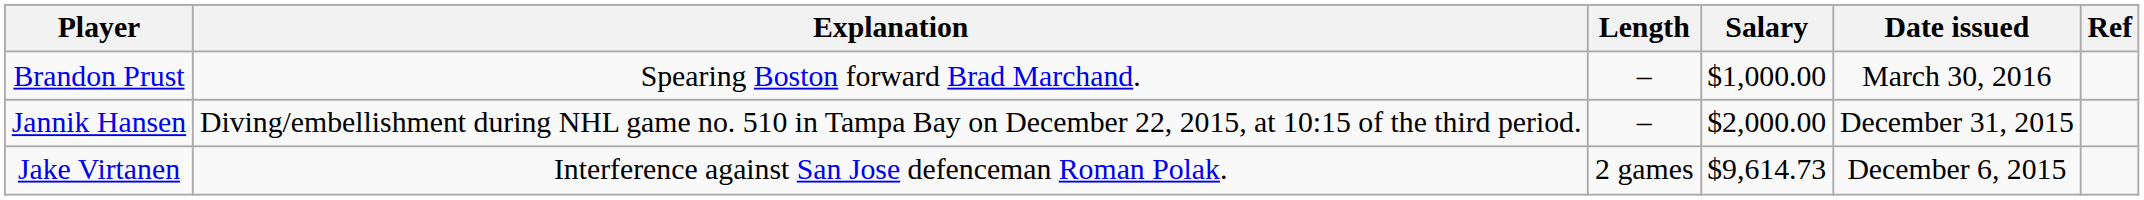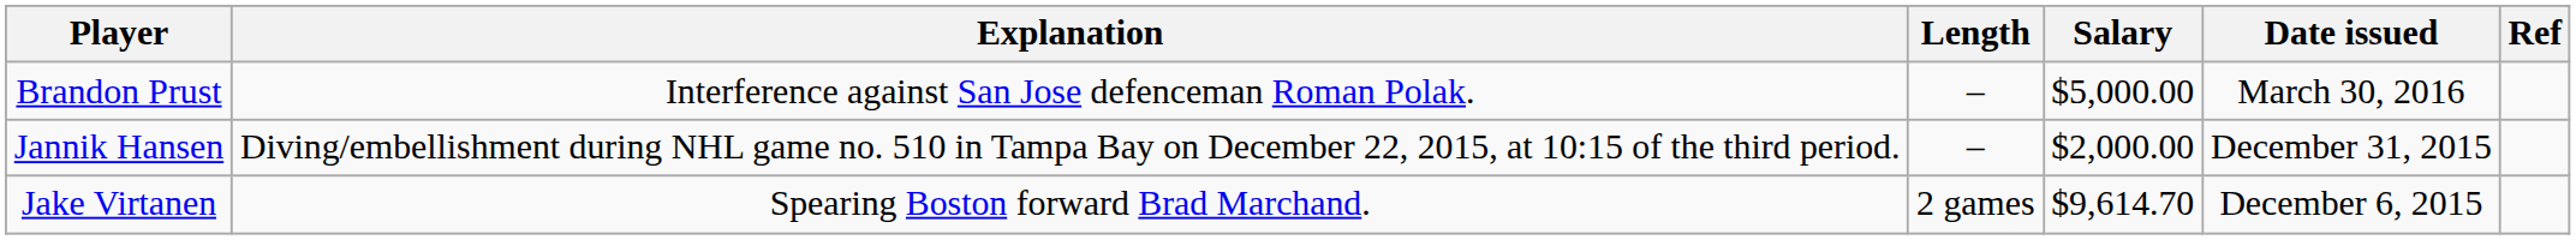 <table class="wikitable" style="text-align:center;">
 <tr>
 <th>Player</th>
 <th>Explanation</th>
 <th>Length</th>
 <th>Salary</th>
 <th>Date issued</th>
 <th>Ref</th>
 </tr>
 <tr>
 <td><a href='#'>Brandon Prust</a></td>
-<td>Spearing <a href='#'>Boston</a> forward <a href='#'>Brad Marchand</a>.</td>
+<td>Interference against <a href='#'>San Jose</a> defenceman <a href='#'>Roman Polak</a>.</td>
 <td>–</td>
-<td>$1,000.00</td>
+<td>$5,000.00</td>
 <td>March 30, 2016</td>
 <td></td>
 </tr>
 <tr>
 <td><a href='#'>Jannik Hansen</a></td>
 <td>Diving/embellishment during NHL game no. 510 in Tampa Bay on December 22, 2015, at 10:15 of the third period.</td>
 <td>–</td>
 <td>$2,000.00</td>
 <td>December 31, 2015</td>
 <td></td>
 </tr>
 <tr>
 <td><a href='#'>Jake Virtanen</a></td>
-<td>Interference against <a href='#'>San Jose</a> defenceman <a href='#'>Roman Polak</a>.</td>
+<td>Spearing <a href='#'>Boston</a> forward <a href='#'>Brad Marchand</a>.</td>
 <td>2 games</td>
-<td>$9,614.73</td>
+<td>$9,614.70</td>
 <td>December 6, 2015</td>
 <td></td>
 </tr>
 </table>
